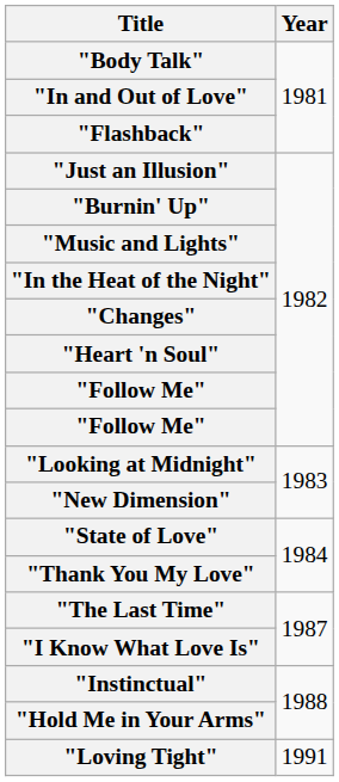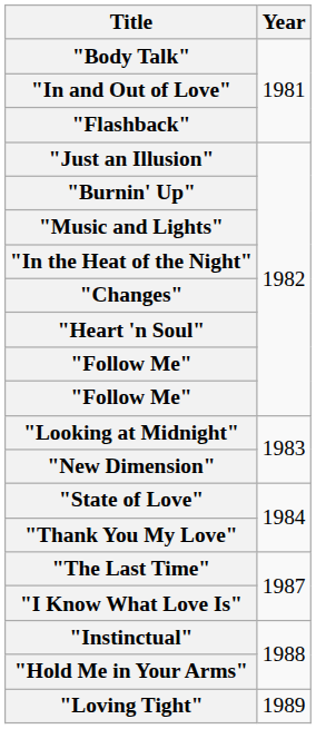 <table class="wikitable plainrowheaders" style="text-align:center;">
 <tr>
 <th scope="col">Title</th>
 <th scope="col">Year</th>
 </tr>
 <tr>
 <th scope="row">"Body Talk"</th>
 <td rowspan="3">1981</td>
 </tr>
 <tr>
 <th scope="row">"In and Out of Love"</th>
 </tr>
 <tr>
 <th scope="row">"Flashback"</th>
 </tr>
 <tr>
 <th scope="row">"Just an Illusion"</th>
 <td rowspan="8">1982</td>
 </tr>
 <tr>
 <th scope="row">"Burnin' Up"</th>
 </tr>
 <tr>
 <th scope="row">"Music and Lights"</th>
 </tr>
 <tr>
 <th scope="row">"In the Heat of the Night"</th>
 </tr>
 <tr>
 <th scope="row">"Changes"</th>
 </tr>
 <tr>
 <th scope="row">"Heart 'n Soul"</th>
 </tr>
 <tr>
 <th scope="row">"Follow Me"</th>
 </tr>
 <tr>
 <th scope="row">"Follow Me"</th>
 </tr>
 <tr>
 <th scope="row">"Looking at Midnight"</th>
 <td rowspan="2">1983</td>
 </tr>
 <tr>
 <th scope="row">"New Dimension"</th>
 </tr>
 <tr>
 <th scope="row">"State of Love"</th>
 <td rowspan="2">1984</td>
 </tr>
 <tr>
 <th scope="row">"Thank You My Love"</th>
 </tr>
 <tr>
 <th scope="row">"The Last Time"</th>
 <td rowspan="2">1987</td>
 </tr>
 <tr>
 <th scope="row">"I Know What Love Is"</th>
 </tr>
 <tr>
 <th scope="row">"Instinctual"</th>
 <td rowspan="2">1988</td>
 </tr>
 <tr>
 <th scope="row">"Hold Me in Your Arms"</th>
 </tr>
 <tr>
 <th scope="row">"Loving Tight"</th>
-<td>1991</td>
+<td>1989</td>
 </tr>
 </table>
